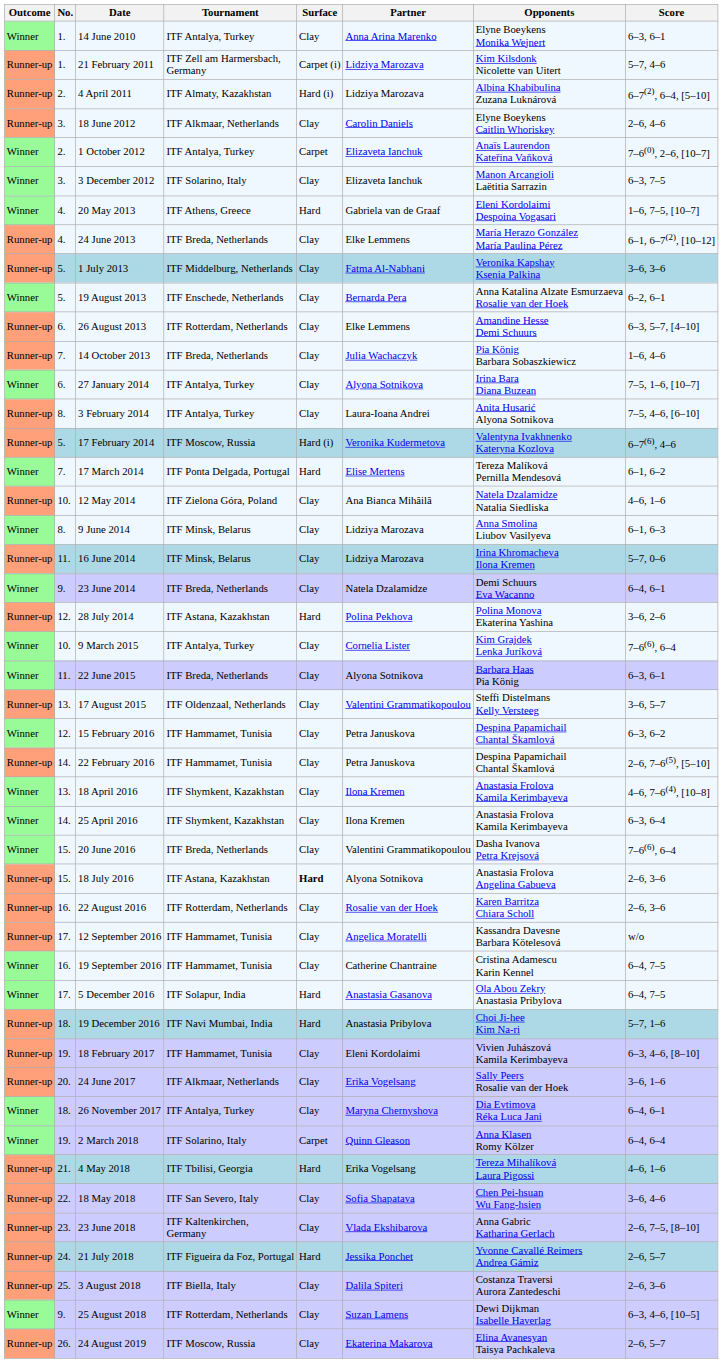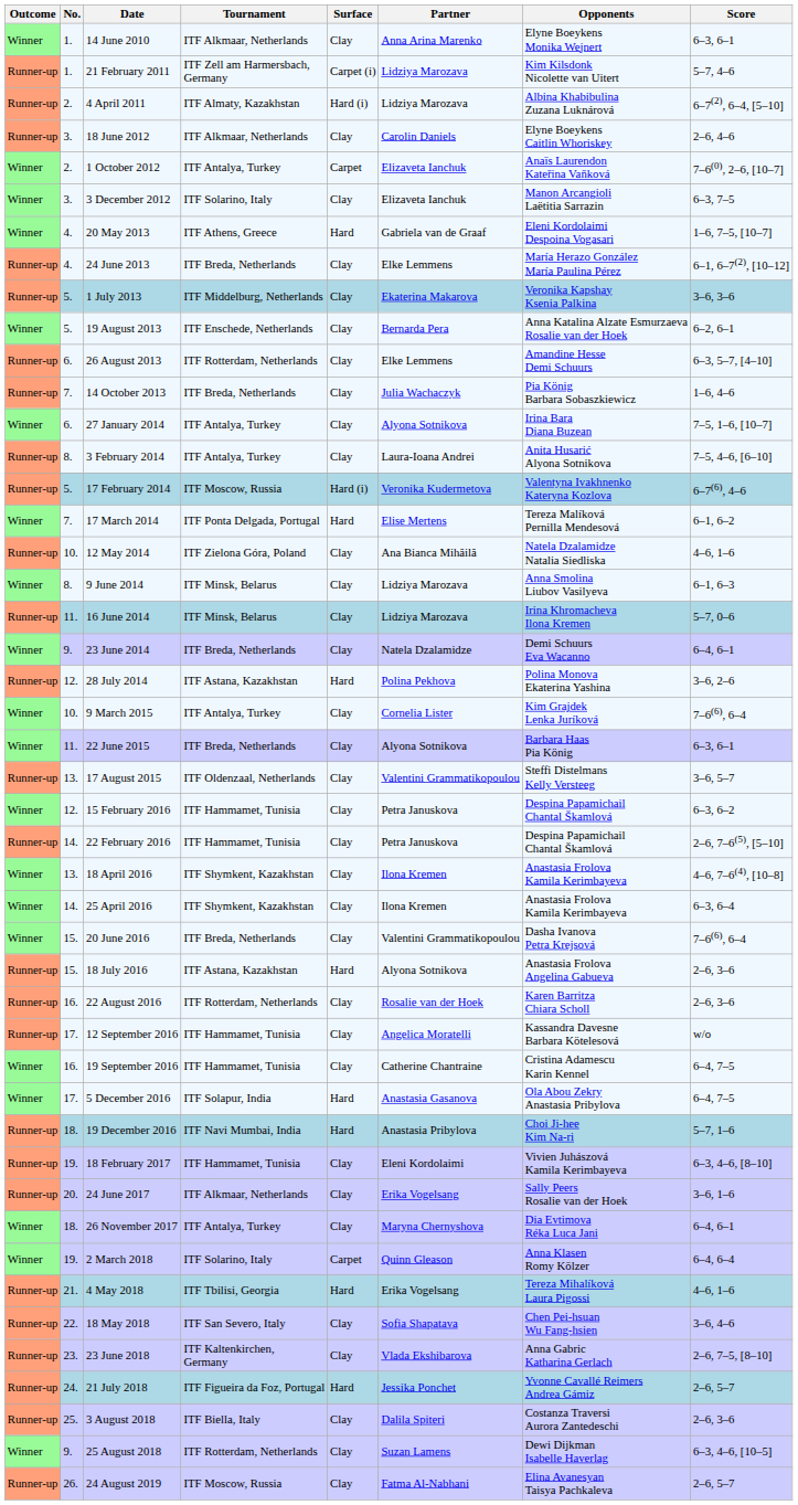 <table class="sortable wikitable">
 <tr>
 <th>Outcome</th>
 <th>No.</th>
 <th>Date</th>
 <th>Tournament</th>
 <th>Surface</th>
 <th>Partner</th>
 <th>Opponents</th>
 <th class="unsortable">Score</th>
 </tr>
 <tr style="background:#f0f8ff;">
 <td style="background:#98fb98;">Winner</td>
 <td>1.</td>
 <td>14 June 2010</td>
-<td>ITF Antalya, Turkey</td>
+<td>ITF Alkmaar, Netherlands</td>
 <td>Clay</td>
 <td> <a href='#'>Anna Arina Marenko</a></td>
 <td> Elyne Boeykens <br>  <a href='#'>Monika Wejnert</a></td>
 <td>6–3, 6–1</td>
 </tr>
 <tr style="background:#f0f8ff;">
 <td style="background:#ffa07a;">Runner-up</td>
 <td>1.</td>
 <td>21 February 2011</td>
 <td>ITF Zell am Harmersbach, <br>Germany</td>
 <td>Carpet (i)</td>
 <td> <a href='#'>Lidziya Marozava</a></td>
 <td> <a href='#'>Kim Kilsdonk</a> <br>  Nicolette van Uitert</td>
 <td>5–7, 4–6</td>
 </tr>
 <tr style="background:#f0f8ff;">
 <td style="background:#ffa07a;">Runner-up</td>
 <td>2.</td>
 <td>4 April 2011</td>
 <td>ITF Almaty, Kazakhstan</td>
 <td>Hard (i)</td>
 <td> Lidziya Marozava</td>
 <td> <a href='#'>Albina Khabibulina</a> <br>  Zuzana Luknárová</td>
 <td>6–7<sup>(2)</sup>, 6–4, [5–10]</td>
 </tr>
 <tr style="background:#f0f8ff;">
 <td style="background:#ffa07a;">Runner-up</td>
 <td>3.</td>
 <td>18 June 2012</td>
 <td>ITF Alkmaar, Netherlands</td>
 <td>Clay</td>
 <td> <a href='#'>Carolin Daniels</a></td>
 <td> Elyne Boeykens <br>  <a href='#'>Caitlin Whoriskey</a></td>
 <td>2–6, 4–6</td>
 </tr>
 <tr style="background:#f0f8ff;">
 <td style="background:#98fb98;">Winner</td>
 <td>2.</td>
 <td>1 October 2012</td>
 <td>ITF Antalya, Turkey</td>
 <td>Carpet</td>
 <td> <a href='#'>Elizaveta Ianchuk</a></td>
 <td> <a href='#'>Anaïs Laurendon</a> <br>  <a href='#'>Kateřina Vaňková</a></td>
 <td>7–6<sup>(0)</sup>, 2–6, [10–7]</td>
 </tr>
 <tr style="background:#f0f8ff;">
 <td style="background:#98fb98;">Winner</td>
 <td>3.</td>
 <td>3 December 2012</td>
 <td>ITF Solarino, Italy</td>
 <td>Clay</td>
 <td> Elizaveta Ianchuk</td>
 <td> <a href='#'>Manon Arcangioli</a> <br>  Laëtitia Sarrazin</td>
 <td>6–3, 7–5</td>
 </tr>
 <tr style="background:#f0f8ff;">
 <td style="background:#98fb98;">Winner</td>
 <td>4.</td>
 <td>20 May 2013</td>
 <td>ITF Athens, Greece</td>
 <td>Hard</td>
 <td> Gabriela van de Graaf</td>
 <td> <a href='#'>Eleni Kordolaimi</a> <br>  <a href='#'>Despoina Vogasari</a></td>
 <td>1–6, 7–5, [10–7]</td>
 </tr>
 <tr style="background:#f0f8ff;">
 <td style="background:#ffa07a;">Runner-up</td>
 <td>4.</td>
 <td>24 June 2013</td>
 <td>ITF Breda, Netherlands</td>
 <td>Clay</td>
 <td> Elke Lemmens</td>
 <td> <a href='#'>María Herazo González</a> <br>  <a href='#'>María Paulina Pérez</a></td>
 <td>6–1, 6–7<sup>(2)</sup>, [10–12]</td>
 </tr>
 <tr style="background:lightblue;">
 <td style="background:#ffa07a;">Runner-up</td>
 <td>5.</td>
 <td>1 July 2013</td>
 <td>ITF Middelburg, Netherlands</td>
 <td>Clay</td>
-<td> <a href='#'>Fatma Al-Nabhani</a></td>
+<td> <a href='#'>Ekaterina Makarova</a></td>
 <td> <a href='#'>Veronika Kapshay</a> <br>  <a href='#'>Ksenia Palkina</a></td>
 <td>3–6, 3–6</td>
 </tr>
 <tr style="background:#f0f8ff;">
 <td style="background:#98fb98;">Winner</td>
 <td>5.</td>
 <td>19 August 2013</td>
 <td>ITF Enschede, Netherlands</td>
 <td>Clay</td>
 <td> <a href='#'>Bernarda Pera</a></td>
 <td> Anna Katalina Alzate Esmurzaeva <br>  <a href='#'>Rosalie van der Hoek</a></td>
 <td>6–2, 6–1</td>
 </tr>
 <tr style="background:#f0f8ff;">
 <td style="background:#ffa07a;">Runner-up</td>
 <td>6.</td>
 <td>26 August 2013</td>
 <td>ITF Rotterdam, Netherlands</td>
 <td>Clay</td>
 <td> Elke Lemmens</td>
 <td> <a href='#'>Amandine Hesse</a> <br>  <a href='#'>Demi Schuurs</a></td>
 <td>6–3, 5–7, [4–10]</td>
 </tr>
 <tr style="background:#f0f8ff;">
 <td style="background:#ffa07a;">Runner-up</td>
 <td>7.</td>
 <td>14 October 2013</td>
 <td>ITF Breda, Netherlands</td>
 <td>Clay</td>
 <td> <a href='#'>Julia Wachaczyk</a></td>
 <td> <a href='#'>Pia König</a> <br>  Barbara Sobaszkiewicz</td>
 <td>1–6, 4–6</td>
 </tr>
 <tr style="background:#f0f8ff;">
 <td style="background:#98fb98;">Winner</td>
 <td>6.</td>
 <td>27 January 2014</td>
 <td>ITF Antalya, Turkey</td>
 <td>Clay</td>
 <td> <a href='#'>Alyona Sotnikova</a></td>
 <td> <a href='#'>Irina Bara</a> <br>  <a href='#'>Diana Buzean</a></td>
 <td>7–5, 1–6, [10–7]</td>
 </tr>
 <tr style="background:#f0f8ff;">
 <td style="background:#ffa07a;">Runner-up</td>
 <td>8.</td>
 <td>3 February 2014</td>
 <td>ITF Antalya, Turkey</td>
 <td>Clay</td>
 <td> Laura-Ioana Andrei</td>
 <td> <a href='#'>Anita Husarić</a> <br>  Alyona Sotnikova</td>
 <td>7–5, 4–6, [6–10]</td>
 </tr>
 <tr style="background:lightblue;">
 <td style="background:#ffa07a;">Runner-up</td>
 <td>5.</td>
 <td>17 February 2014</td>
 <td>ITF Moscow, Russia</td>
 <td>Hard (i)</td>
 <td> <a href='#'>Veronika Kudermetova</a></td>
 <td> <a href='#'>Valentyna Ivakhnenko</a> <br>  <a href='#'>Kateryna Kozlova</a></td>
 <td>6–7<sup>(6)</sup>, 4–6</td>
 </tr>
 <tr style="background:#f0f8ff;">
 <td style="background:#98fb98;">Winner</td>
 <td>7.</td>
 <td>17 March 2014</td>
 <td>ITF Ponta Delgada, Portugal</td>
 <td>Hard</td>
 <td> <a href='#'>Elise Mertens</a></td>
 <td> Tereza Malíková <br>  Pernilla Mendesová</td>
 <td>6–1, 6–2</td>
 </tr>
 <tr style="background:#f0f8ff;">
 <td style="background:#ffa07a;">Runner-up</td>
 <td>10.</td>
 <td>12 May 2014</td>
 <td>ITF Zielona Góra, Poland</td>
 <td>Clay</td>
 <td> Ana Bianca Mihăilă</td>
 <td> <a href='#'>Natela Dzalamidze</a> <br>  Natalia Siedliska</td>
 <td>4–6, 1–6</td>
 </tr>
 <tr style="background:#f0f8ff;">
 <td style="background:#98fb98;">Winner</td>
 <td>8.</td>
 <td>9 June 2014</td>
 <td>ITF Minsk, Belarus</td>
 <td>Clay</td>
 <td> Lidziya Marozava</td>
 <td> <a href='#'>Anna Smolina</a> <br>  Liubov Vasilyeva</td>
 <td>6–1, 6–3</td>
 </tr>
 <tr style="background:lightblue;">
 <td style="background:#ffa07a;">Runner-up</td>
 <td>11.</td>
 <td>16 June 2014</td>
 <td>ITF Minsk, Belarus</td>
 <td>Clay</td>
 <td> Lidziya Marozava</td>
 <td> <a href='#'>Irina Khromacheva</a> <br>  <a href='#'>Ilona Kremen</a></td>
 <td>5–7, 0–6</td>
 </tr>
 <tr style="background:#ccccff;">
 <td style="background:#98fb98;">Winner</td>
 <td>9.</td>
 <td>23 June 2014</td>
 <td>ITF Breda, Netherlands</td>
 <td>Clay</td>
 <td> Natela Dzalamidze</td>
 <td> Demi Schuurs <br>  <a href='#'>Eva Wacanno</a></td>
 <td>6–4, 6–1</td>
 </tr>
 <tr style="background:#f0f8ff;">
 <td style="background:#ffa07a;">Runner-up</td>
 <td>12.</td>
 <td>28 July 2014</td>
 <td>ITF Astana, Kazakhstan</td>
 <td>Hard</td>
 <td> <a href='#'>Polina Pekhova</a></td>
 <td> <a href='#'>Polina Monova</a> <br>  Ekaterina Yashina</td>
 <td>3–6, 2–6</td>
 </tr>
 <tr style="background:#f0f8ff;">
 <td style="background:#98fb98;">Winner</td>
 <td>10.</td>
 <td>9 March 2015</td>
 <td>ITF Antalya, Turkey</td>
 <td>Clay</td>
 <td> <a href='#'>Cornelia Lister</a></td>
 <td> <a href='#'>Kim Grajdek</a> <br>  <a href='#'>Lenka Juríková</a></td>
 <td>7–6<sup>(6)</sup>, 6–4</td>
 </tr>
 <tr style="background:#ccccff;">
 <td style="background:#98fb98;">Winner</td>
 <td>11.</td>
 <td>22 June 2015</td>
 <td>ITF Breda, Netherlands</td>
 <td>Clay</td>
 <td> Alyona Sotnikova</td>
 <td> <a href='#'>Barbara Haas</a> <br>  Pia König</td>
 <td>6–3, 6–1</td>
 </tr>
 <tr style="background:#f0f8ff;">
 <td style="background:#ffa07a;">Runner-up</td>
 <td>13.</td>
 <td>17 August 2015</td>
 <td>ITF Oldenzaal, Netherlands</td>
 <td>Clay</td>
 <td> <a href='#'>Valentini Grammatikopoulou</a></td>
 <td> Steffi Distelmans <br>  <a href='#'>Kelly Versteeg</a></td>
 <td>3–6, 5–7</td>
 </tr>
 <tr style="background:#f0f8ff;">
 <td style="background:#98fb98;">Winner</td>
 <td>12.</td>
 <td>15 February 2016</td>
 <td>ITF Hammamet, Tunisia</td>
 <td>Clay</td>
 <td> Petra Januskova</td>
 <td> <a href='#'>Despina Papamichail</a> <br>  <a href='#'>Chantal Škamlová</a></td>
 <td>6–3, 6–2</td>
 </tr>
 <tr style="background:#f0f8ff;">
 <td style="background:#ffa07a;">Runner-up</td>
 <td>14.</td>
 <td>22 February 2016</td>
 <td>ITF Hammamet, Tunisia</td>
 <td>Clay</td>
 <td> Petra Januskova</td>
 <td> Despina Papamichail <br>  Chantal Škamlová</td>
 <td>2–6, 7–6<sup>(5)</sup>, [5–10]</td>
 </tr>
 <tr style="background:#f0f8ff;">
 <td style="background:#98fb98;">Winner</td>
 <td>13.</td>
 <td>18 April 2016</td>
 <td>ITF Shymkent, Kazakhstan</td>
 <td>Clay</td>
 <td> <a href='#'>Ilona Kremen</a></td>
 <td> <a href='#'>Anastasia Frolova</a> <br>  <a href='#'>Kamila Kerimbayeva</a></td>
 <td>4–6, 7–6<sup>(4)</sup>, [10–8]</td>
 </tr>
 <tr style="background:#f0f8ff;">
 <td style="background:#98fb98;">Winner</td>
 <td>14.</td>
 <td>25 April 2016</td>
 <td>ITF Shymkent, Kazakhstan</td>
 <td>Clay</td>
 <td> Ilona Kremen</td>
 <td> Anastasia Frolova <br>  Kamila Kerimbayeva</td>
 <td>6–3, 6–4</td>
 </tr>
 <tr style="background:#f0f8ff;">
 <td style="background:#98fb98;">Winner</td>
 <td>15.</td>
 <td>20 June 2016</td>
 <td>ITF Breda, Netherlands</td>
 <td>Clay</td>
 <td> Valentini Grammatikopoulou</td>
 <td> Dasha Ivanova <br>  <a href='#'>Petra Krejsová</a></td>
 <td>7–6<sup>(6)</sup>, 6–4</td>
 </tr>
 <tr style="background:#f0f8ff;">
 <td style="background:#ffa07a;">Runner-up</td>
 <td>15.</td>
 <td>18 July 2016</td>
 <td>ITF Astana, Kazakhstan</td>
-<td><strong>Hard</strong></td>
+<td>Hard</td>
 <td> Alyona Sotnikova</td>
 <td> Anastasia Frolova <br>  <a href='#'>Angelina Gabueva</a></td>
 <td>2–6, 3–6</td>
 </tr>
 <tr style="background:#f0f8ff;">
 <td style="background:#ffa07a;">Runner-up</td>
 <td>16.</td>
 <td>22 August 2016</td>
 <td>ITF Rotterdam, Netherlands</td>
 <td>Clay</td>
 <td> <a href='#'>Rosalie van der Hoek</a></td>
 <td> <a href='#'>Karen Barritza</a> <br>  <a href='#'>Chiara Scholl</a></td>
 <td>2–6, 3–6</td>
 </tr>
 <tr style="background:#f0f8ff;">
 <td style="background:#ffa07a;">Runner-up</td>
 <td>17.</td>
 <td>12 September 2016</td>
 <td>ITF Hammamet, Tunisia</td>
 <td>Clay</td>
 <td> <a href='#'>Angelica Moratelli</a></td>
 <td> Kassandra Davesne <br>  Barbara Kötelesová</td>
 <td>w/o</td>
 </tr>
 <tr style="background:#f0f8ff;">
 <td style="background:#98fb98;">Winner</td>
 <td>16.</td>
 <td>19 September 2016</td>
 <td>ITF Hammamet, Tunisia</td>
 <td>Clay</td>
 <td> Catherine Chantraine</td>
 <td> Cristina Adamescu <br>  Karin Kennel</td>
 <td>6–4, 7–5</td>
 </tr>
 <tr style="background:#f0f8ff;">
 <td style="background:#98fb98;">Winner</td>
 <td>17.</td>
 <td>5 December 2016</td>
 <td>ITF Solapur, India</td>
 <td>Hard</td>
 <td> <a href='#'>Anastasia Gasanova</a></td>
 <td> <a href='#'>Ola Abou Zekry</a> <br>  Anastasia Pribylova</td>
 <td>6–4, 7–5</td>
 </tr>
 <tr style="background:lightblue;">
 <td style="background:#ffa07a;">Runner-up</td>
 <td>18.</td>
 <td>19 December 2016</td>
 <td>ITF Navi Mumbai, India</td>
 <td>Hard</td>
 <td> Anastasia Pribylova</td>
 <td> <a href='#'>Choi Ji-hee</a> <br>  <a href='#'>Kim Na-ri</a></td>
 <td>5–7, 1–6</td>
 </tr>
 <tr style="background:#ccccff;">
 <td style="background:#ffa07a;">Runner-up</td>
 <td>19.</td>
 <td>18 February 2017</td>
 <td>ITF Hammamet, Tunisia</td>
 <td>Clay</td>
 <td> Eleni Kordolaimi</td>
 <td> Vivien Juhászová <br>  Kamila Kerimbayeva</td>
 <td>6–3, 4–6, [8–10]</td>
 </tr>
 <tr style="background:#ccccff;">
 <td style="background:#ffa07a;">Runner-up</td>
 <td>20.</td>
 <td>24 June 2017</td>
 <td>ITF Alkmaar, Netherlands</td>
 <td>Clay</td>
 <td> <a href='#'>Erika Vogelsang</a></td>
 <td> <a href='#'>Sally Peers</a> <br>  Rosalie van der Hoek</td>
 <td>3–6, 1–6</td>
 </tr>
 <tr style="background:#ccccff;">
 <td style="background:#98fb98;">Winner</td>
 <td>18.</td>
 <td>26 November 2017</td>
 <td>ITF Antalya, Turkey</td>
 <td>Clay</td>
 <td> <a href='#'>Maryna Chernyshova</a></td>
 <td> <a href='#'>Dia Evtimova</a> <br>  <a href='#'>Réka Luca Jani</a></td>
 <td>6–4, 6–1</td>
 </tr>
 <tr style="background:#ccccff;">
 <td style="background:#98fb98;">Winner</td>
 <td>19.</td>
 <td>2 March 2018</td>
 <td>ITF Solarino, Italy</td>
 <td>Carpet</td>
 <td> <a href='#'>Quinn Gleason</a></td>
 <td> <a href='#'>Anna Klasen</a> <br>  Romy Kölzer</td>
 <td>6–4, 6–4</td>
 </tr>
 <tr style="background:lightblue;">
 <td style="background:#ffa07a;">Runner-up</td>
 <td>21.</td>
 <td>4 May 2018</td>
 <td>ITF Tbilisi, Georgia</td>
 <td>Hard</td>
 <td> Erika Vogelsang</td>
 <td> <a href='#'>Tereza Mihalíková</a> <br>  <a href='#'>Laura Pigossi</a></td>
 <td>4–6, 1–6</td>
 </tr>
 <tr style="background:#ccccff;">
 <td style="background:#ffa07a;">Runner-up</td>
 <td>22.</td>
 <td>18 May 2018</td>
 <td>ITF San Severo, Italy</td>
 <td>Clay</td>
 <td> <a href='#'>Sofia Shapatava</a></td>
 <td> <a href='#'>Chen Pei-hsuan</a> <br>  <a href='#'>Wu Fang-hsien</a></td>
 <td>3–6, 4–6</td>
 </tr>
 <tr style="background:#ccccff;">
 <td style="background:#ffa07a;">Runner-up</td>
 <td>23.</td>
 <td>23 June 2018</td>
 <td>ITF Kaltenkirchen, <br>Germany</td>
 <td>Clay</td>
 <td> <a href='#'>Vlada Ekshibarova</a></td>
 <td> Anna Gabric <br>  <a href='#'>Katharina Gerlach</a></td>
 <td>2–6, 7–5, [8–10]</td>
 </tr>
 <tr style="background:lightblue;">
 <td style="background:#ffa07a;">Runner-up</td>
 <td>24.</td>
 <td>21 July 2018</td>
 <td>ITF Figueira da Foz, Portugal</td>
 <td>Hard</td>
 <td> <a href='#'>Jessika Ponchet</a></td>
 <td> <a href='#'>Yvonne Cavallé Reimers</a> <br>  <a href='#'>Andrea Gámiz</a></td>
 <td>2–6, 5–7</td>
 </tr>
 <tr style="background:#ccccff;">
 <td style="background:#ffa07a;">Runner-up</td>
 <td>25.</td>
 <td>3 August 2018</td>
 <td>ITF Biella, Italy</td>
 <td>Clay</td>
 <td> <a href='#'>Dalila Spiteri</a></td>
 <td> Costanza Traversi <br>  Aurora Zantedeschi</td>
 <td>2–6, 3–6</td>
 </tr>
 <tr style="background:#ccccff;">
 <td style="background:#98fb98;">Winner</td>
 <td>9.</td>
 <td>25 August 2018</td>
 <td>ITF Rotterdam, Netherlands</td>
 <td>Clay</td>
 <td> <a href='#'>Suzan Lamens</a></td>
 <td> Dewi Dijkman <br>  <a href='#'>Isabelle Haverlag</a></td>
 <td>6–3, 4–6, [10–5]</td>
 </tr>
 <tr style="background:#ccccff;">
 <td style="background:#ffa07a;">Runner-up</td>
 <td>26.</td>
 <td>24 August 2019</td>
 <td>ITF Moscow, Russia</td>
 <td>Clay</td>
-<td> <a href='#'>Ekaterina Makarova</a></td>
+<td> <a href='#'>Fatma Al-Nabhani</a></td>
 <td> <a href='#'>Elina Avanesyan</a> <br>  Taisya Pachkaleva</td>
 <td>2–6, 5–7</td>
 </tr>
 </table>
